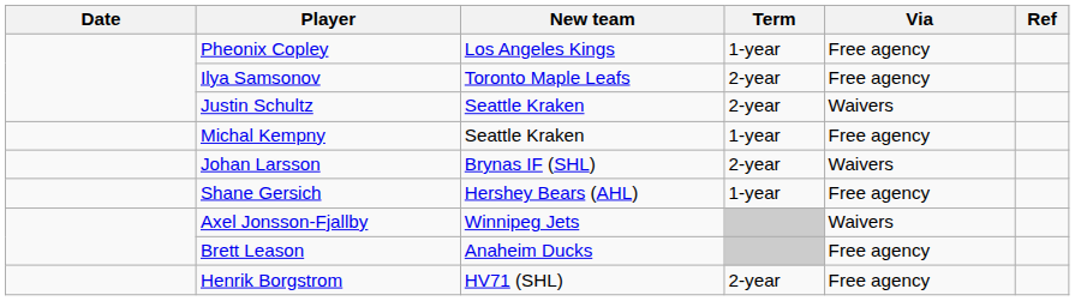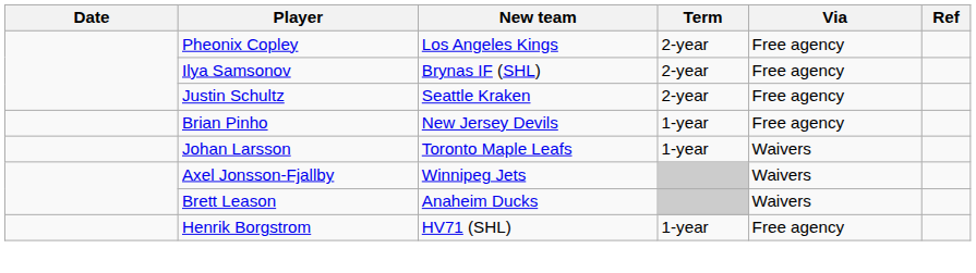 <table class="wikitable">
 <tr style="background:#ddd; text-align:center;">
 <th style="width: 10em;">Date</th>
 <th style="width: 14em;">Player</th>
 <th style="width: 14em;">New team</th>
 <th style="width: 5em;">Term</th>
 <th style="width: 10em;">Via</th>
 <th style="width: 2.5em;">Ref</th>
 </tr>
 <tr>
 <td rowspan=3></td>
 <td><a href='#'>Pheonix Copley</a></td>
 <td><a href='#'>Los Angeles Kings</a></td>
-<td>1-year</td>
+<td>2-year</td>
 <td>Free agency</td>
 <td></td>
 </tr>
 <tr>
 <td><a href='#'>Ilya Samsonov</a></td>
-<td><a href='#'>Toronto Maple Leafs</a></td>
+<td><a href='#'>Brynas IF</a> (<a href='#'>SHL</a>)</td>
 <td>2-year</td>
 <td>Free agency</td>
 <td></td>
 </tr>
 <tr>
 <td><a href='#'>Justin Schultz</a></td>
 <td><a href='#'>Seattle Kraken</a></td>
 <td>2-year</td>
-<td>Waivers</td>
+<td>Free agency</td>
 <td></td>
 </tr>
 <tr>
 <td></td>
-<td><a href='#'>Michal Kempny</a></td>
-<td>Seattle Kraken</td>
+<td><a href='#'>Brian Pinho</a></td>
+<td><a href='#'>New Jersey Devils</a></td>
 <td>1-year</td>
 <td>Free agency</td>
 <td></td>
 </tr>
 <tr>
 <td></td>
 <td><a href='#'>Johan Larsson</a></td>
-<td><a href='#'>Brynas IF</a> (<a href='#'>SHL</a>)</td>
-<td>2-year</td>
+<td><a href='#'>Toronto Maple Leafs</a></td>
+<td>1-year</td>
 <td>Waivers</td>
-<td></td>
-</tr>
-<tr>
-<td></td>
-<td><a href='#'>Shane Gersich</a></td>
-<td><a href='#'>Hershey Bears</a> (<a href='#'>AHL</a>)</td>
-<td>1-year</td>
-<td>Free agency</td>
 <td></td>
 </tr>
 <tr>
 <td rowspan=2></td>
 <td><a href='#'>Axel Jonsson-Fjallby</a></td>
 <td><a href='#'>Winnipeg Jets</a></td>
 <td style="background:#ccc;"></td>
 <td>Waivers</td>
 <td></td>
 </tr>
 <tr>
 <td><a href='#'>Brett Leason</a></td>
 <td><a href='#'>Anaheim Ducks</a></td>
 <td style="background:#ccc;"></td>
-<td>Free agency</td>
+<td>Waivers</td>
 <td></td>
 </tr>
 <tr>
 <td></td>
 <td><a href='#'>Henrik Borgstrom</a></td>
 <td><a href='#'>HV71</a> (SHL)</td>
-<td>2-year</td>
+<td>1-year</td>
 <td>Free agency</td>
 <td></td>
 </tr>
 </table>
